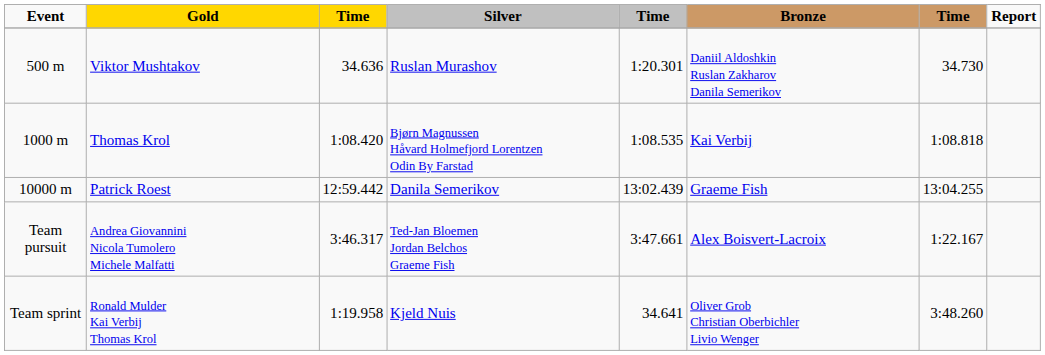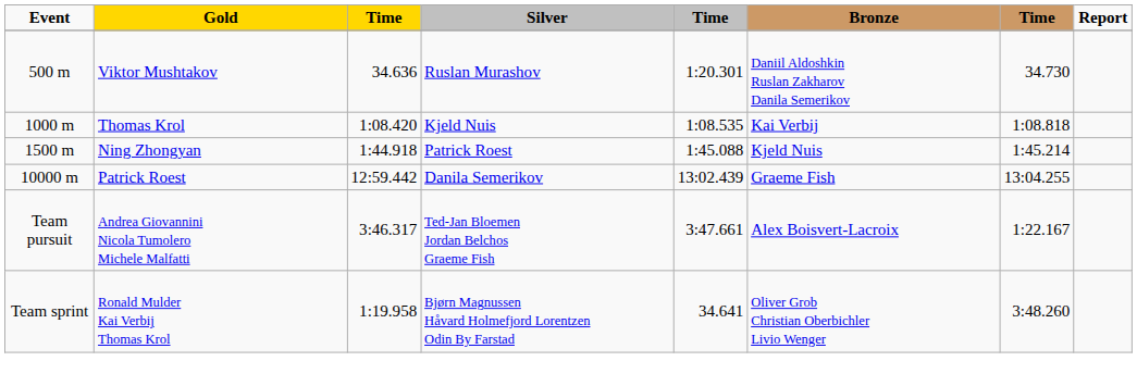 <table class="wikitable">
 <tr>
 <td width="80" align="center"><strong>Event</strong></td>
 <td width="240" bgcolor="gold" align="center"><strong>Gold</strong></td>
 <td width="50" bgcolor="gold" align="center"><strong>Time</strong></td>
 <td width="240" bgcolor="silver" align="center"><strong>Silver</strong></td>
 <td width="50" bgcolor="silver" align="center"><strong>Time</strong></td>
 <td width="240" bgcolor="#CC9966" align="center"><strong>Bronze</strong></td>
 <td width="50" bgcolor="#CC9966" align="center"><strong>Time</strong></td>
 <td width="50" align="center"><strong>Report</strong></td>
 </tr>
 <tr bgcolor="#cccccc">
 </tr>
 <tr>
 <td align="center">500 m</td>
 <td> <a href='#'>Viktor Mushtakov</a></td>
 <td align="right">34.636</td>
 <td> <a href='#'>Ruslan Murashov</a></td>
 <td align="right">1:20.301</td>
 <td><br><small><a href='#'>Daniil Aldoshkin</a><br><a href='#'>Ruslan Zakharov</a><br><a href='#'>Danila Semerikov</a></small></td>
 <td align="right">34.730</td>
 <td align="center"></td>
 </tr>
 <tr>
 <td align="center">1000 m</td>
 <td> <a href='#'>Thomas Krol</a></td>
 <td align="right">1:08.420 <strong></strong></td>
-<td><br><small><a href='#'>Bjørn Magnussen</a><br><a href='#'>Håvard Holmefjord Lorentzen</a><br><a href='#'>Odin By Farstad</a></small></td>
+<td> <a href='#'>Kjeld Nuis</a></td>
 <td align="right">1:08.535</td>
 <td> <a href='#'>Kai Verbij</a></td>
 <td align="right">1:08.818</td>
+<td align="center"></td>
+</tr>
+<tr>
+<td align="center">1500 m</td>
+<td> <a href='#'>Ning Zhongyan</a></td>
+<td align="right">1:44.918 <strong></strong></td>
+<td> <a href='#'>Patrick Roest</a></td>
+<td align="right">1:45.088</td>
+<td> <a href='#'>Kjeld Nuis</a></td>
+<td align="right">1:45.214</td>
 <td align="center"></td>
 </tr>
 <tr>
 <td align="center">10000 m</td>
 <td> <a href='#'>Patrick Roest</a></td>
 <td align="right">12:59.442</td>
 <td> <a href='#'>Danila Semerikov</a></td>
 <td align="right">13:02.439</td>
 <td> <a href='#'>Graeme Fish</a></td>
 <td align="right">13:04.255</td>
 <td align="center"></td>
 </tr>
 <tr>
 <td align="center">Team pursuit</td>
 <td><br><small><a href='#'>Andrea Giovannini</a><br><a href='#'>Nicola Tumolero</a><br><a href='#'>Michele Malfatti</a></small></td>
 <td align="right">3:46.317</td>
 <td><br><small><a href='#'>Ted-Jan Bloemen</a><br><a href='#'>Jordan Belchos</a><br><a href='#'>Graeme Fish</a></small></td>
 <td align="right">3:47.661</td>
 <td> <a href='#'>Alex Boisvert-Lacroix</a></td>
 <td align="right">1:22.167</td>
 <td align="center"></td>
 </tr>
 <tr>
 <td align="center">Team sprint</td>
 <td><br><small><a href='#'>Ronald Mulder</a><br><a href='#'>Kai Verbij</a><br><a href='#'>Thomas Krol</a></small></td>
 <td align="right">1:19.958</td>
-<td> <a href='#'>Kjeld Nuis</a></td>
+<td><br><small><a href='#'>Bjørn Magnussen</a><br><a href='#'>Håvard Holmefjord Lorentzen</a><br><a href='#'>Odin By Farstad</a></small></td>
 <td align="right">34.641</td>
 <td><br><small><a href='#'>Oliver Grob</a><br><a href='#'>Christian Oberbichler</a><br><a href='#'>Livio Wenger</a></small></td>
 <td align="right">3:48.260</td>
 <td align="center"></td>
 </tr>
 </table>
